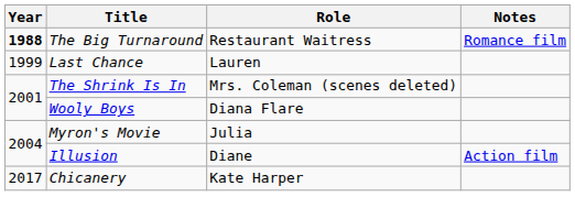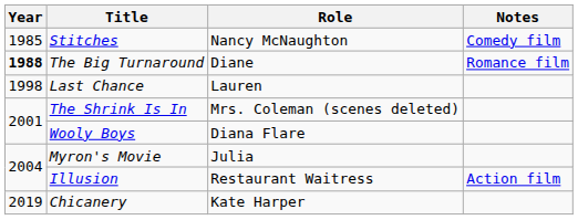 <table class="wikitable sortable">
 <tr>
 <th>Year</th>
 <th>Title</th>
 <th>Role</th>
 <th class="wikitable unsortable">Notes</th>
 </tr>
 <tr>
+<td>1985</td>
+<td><em><a href='#'>Stitches</a></em></td>
+<td>Nancy McNaughton</td>
+<td><a href='#'>Comedy film</a></td>
+</tr>
+<tr>
 <td><strong>1988</strong></td>
 <td><em>The Big Turnaround</em></td>
-<td>Restaurant Waitress</td>
+<td>Diane</td>
 <td><a href='#'>Romance film</a></td>
 </tr>
 <tr>
-<td>1999</td>
+<td>1998</td>
 <td><em>Last Chance</em></td>
 <td>Lauren</td>
 <td></td>
 </tr>
 <tr>
 <td rowspan="2">2001</td>
 <td><em><a href='#'>The Shrink Is In</a></em></td>
 <td>Mrs. Coleman (scenes deleted)</td>
 <td></td>
 </tr>
 <tr>
 <td><em><a href='#'>Wooly Boys</a></em></td>
 <td>Diana Flare</td>
 <td></td>
 </tr>
 <tr>
 <td rowspan="2">2004</td>
 <td><em>Myron's Movie</em></td>
 <td>Julia</td>
 <td></td>
 </tr>
 <tr>
 <td><em><a href='#'>Illusion</a></em></td>
-<td>Diane</td>
+<td>Restaurant Waitress</td>
 <td><a href='#'>Action film</a></td>
 </tr>
 <tr>
-<td>2017</td>
+<td>2019</td>
 <td><em>Chicanery</em></td>
 <td>Kate Harper</td>
 <td></td>
 </tr>
 </table>
